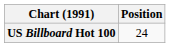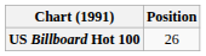 <table class="wikitable plainrowheaders" style="text-align:center">
 <tr>
 <th>Chart (1991)</th>
 <th>Position</th>
 </tr>
 <tr>
 <th scope="row">US <em>Billboard</em> Hot 100</th>
-<td>24</td>
+<td>26</td>
 </tr>
 </table>
